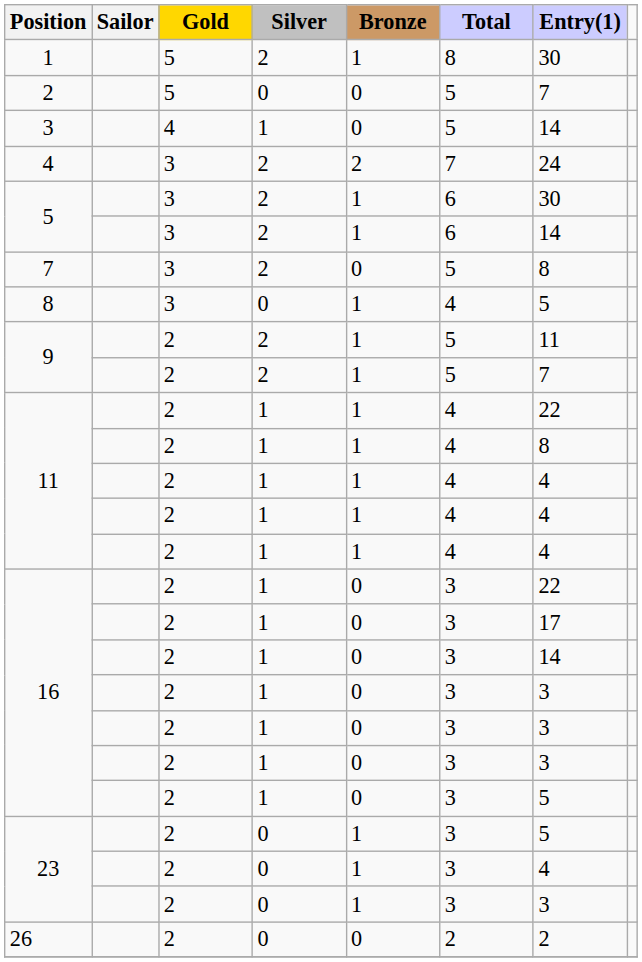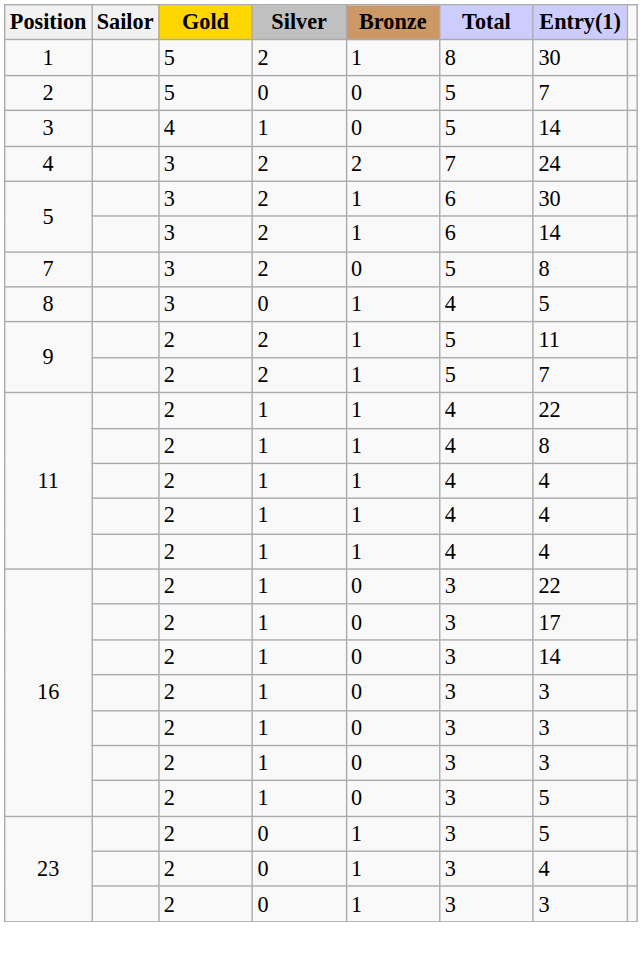 <table class="wikitable">
 <tr>
 <th align=center><strong>Position</strong></th>
 <th align=center><strong>Sailor</strong></th>
 <td style="background:gold; width:60px; text-align:center;"><strong>Gold</strong></td>
 <td style="background:silver; width:60px; text-align:center;"><strong>Silver</strong></td>
 <td style="background:#c96; width:60px; text-align:center;"><strong>Bronze</strong></td>
 <td style="background:#ccf; width:60px; text-align:center;"><strong>Total</strong></td>
 <td style="background:#ccf; width:60px; text-align:center;"><strong>Entry(1)</strong></td>
 </tr>
 <tr>
 <td style="text-align:center;">1</td>
 <td></td>
 <td>5</td>
 <td>2</td>
 <td>1</td>
 <td>8</td>
 <td>30</td>
 <td></td>
 </tr>
 <tr>
 <td style="text-align:center;">2</td>
 <td></td>
 <td>5</td>
 <td>0</td>
 <td>0</td>
 <td>5</td>
 <td>7</td>
 <td></td>
 </tr>
 <tr>
 <td style="text-align:center;">3</td>
 <td></td>
 <td>4</td>
 <td>1</td>
 <td>0</td>
 <td>5</td>
 <td>14</td>
 <td></td>
 </tr>
 <tr>
 <td style="text-align:center;">4</td>
 <td></td>
 <td>3</td>
 <td>2</td>
 <td>2</td>
 <td>7</td>
 <td>24</td>
 <td></td>
 </tr>
 <tr>
 <td rowspan="2" style="text-align:center;">5</td>
 <td></td>
 <td>3</td>
 <td>2</td>
 <td>1</td>
 <td>6</td>
 <td>30</td>
 <td></td>
 </tr>
 <tr>
 <td></td>
 <td>3</td>
 <td>2</td>
 <td>1</td>
 <td>6</td>
 <td>14</td>
 <td></td>
 </tr>
 <tr>
 <td style="text-align:center;">7</td>
 <td></td>
 <td>3</td>
 <td>2</td>
 <td>0</td>
 <td>5</td>
 <td>8</td>
 <td></td>
 </tr>
 <tr>
 <td style="text-align:center;">8</td>
 <td></td>
 <td>3</td>
 <td>0</td>
 <td>1</td>
 <td>4</td>
 <td>5</td>
 <td></td>
 </tr>
 <tr>
 <td rowspan="2" style="text-align:center;">9</td>
 <td></td>
 <td>2</td>
 <td>2</td>
 <td>1</td>
 <td>5</td>
 <td>11</td>
 <td></td>
 </tr>
 <tr>
 <td></td>
 <td>2</td>
 <td>2</td>
 <td>1</td>
 <td>5</td>
 <td>7</td>
 <td></td>
 </tr>
 <tr>
 <td rowspan="5" style="text-align:center;">11</td>
 <td></td>
 <td>2</td>
 <td>1</td>
 <td>1</td>
 <td>4</td>
 <td>22</td>
 <td></td>
 </tr>
 <tr>
 <td></td>
 <td>2</td>
 <td>1</td>
 <td>1</td>
 <td>4</td>
 <td>8</td>
 <td></td>
 </tr>
 <tr>
 <td></td>
 <td>2</td>
 <td>1</td>
 <td>1</td>
 <td>4</td>
 <td>4</td>
 <td></td>
 </tr>
 <tr>
 <td></td>
 <td>2</td>
 <td>1</td>
 <td>1</td>
 <td>4</td>
 <td>4</td>
 <td></td>
 </tr>
 <tr>
 <td></td>
 <td>2</td>
 <td>1</td>
 <td>1</td>
 <td>4</td>
 <td>4</td>
 <td></td>
 </tr>
 <tr>
 <td rowspan="7" style="text-align:center;">16</td>
 <td></td>
 <td>2</td>
 <td>1</td>
 <td>0</td>
 <td>3</td>
 <td>22</td>
 <td></td>
 </tr>
 <tr>
 <td></td>
 <td>2</td>
 <td>1</td>
 <td>0</td>
 <td>3</td>
 <td>17</td>
 <td></td>
 </tr>
 <tr>
 <td></td>
 <td>2</td>
 <td>1</td>
 <td>0</td>
 <td>3</td>
 <td>14</td>
 <td></td>
 </tr>
 <tr>
 <td></td>
 <td>2</td>
 <td>1</td>
 <td>0</td>
 <td>3</td>
 <td>3</td>
 <td></td>
 </tr>
 <tr>
 <td></td>
 <td>2</td>
 <td>1</td>
 <td>0</td>
 <td>3</td>
 <td>3</td>
 <td></td>
 </tr>
 <tr>
 <td></td>
 <td>2</td>
 <td>1</td>
 <td>0</td>
 <td>3</td>
 <td>3</td>
 <td></td>
 </tr>
 <tr>
 <td></td>
 <td>2</td>
 <td>1</td>
 <td>0</td>
 <td>3</td>
 <td>5</td>
 <td></td>
 </tr>
 <tr>
 <td rowspan="3" style="text-align:center;">23</td>
 <td></td>
 <td>2</td>
 <td>0</td>
 <td>1</td>
 <td>3</td>
 <td>5</td>
 <td></td>
 </tr>
 <tr>
 <td></td>
 <td>2</td>
 <td>0</td>
 <td>1</td>
 <td>3</td>
 <td>4</td>
 <td></td>
 </tr>
 <tr>
 <td></td>
 <td>2</td>
 <td>0</td>
 <td>1</td>
 <td>3</td>
 <td>3</td>
 <td></td>
 </tr>
 <tr>
-<td>26</td>
-<td></td>
-<td>2</td>
-<td>0</td>
-<td>0</td>
-<td>2</td>
-<td>2</td>
-<td></td>
-</tr>
-<tr>
 </tr>
 </table>
